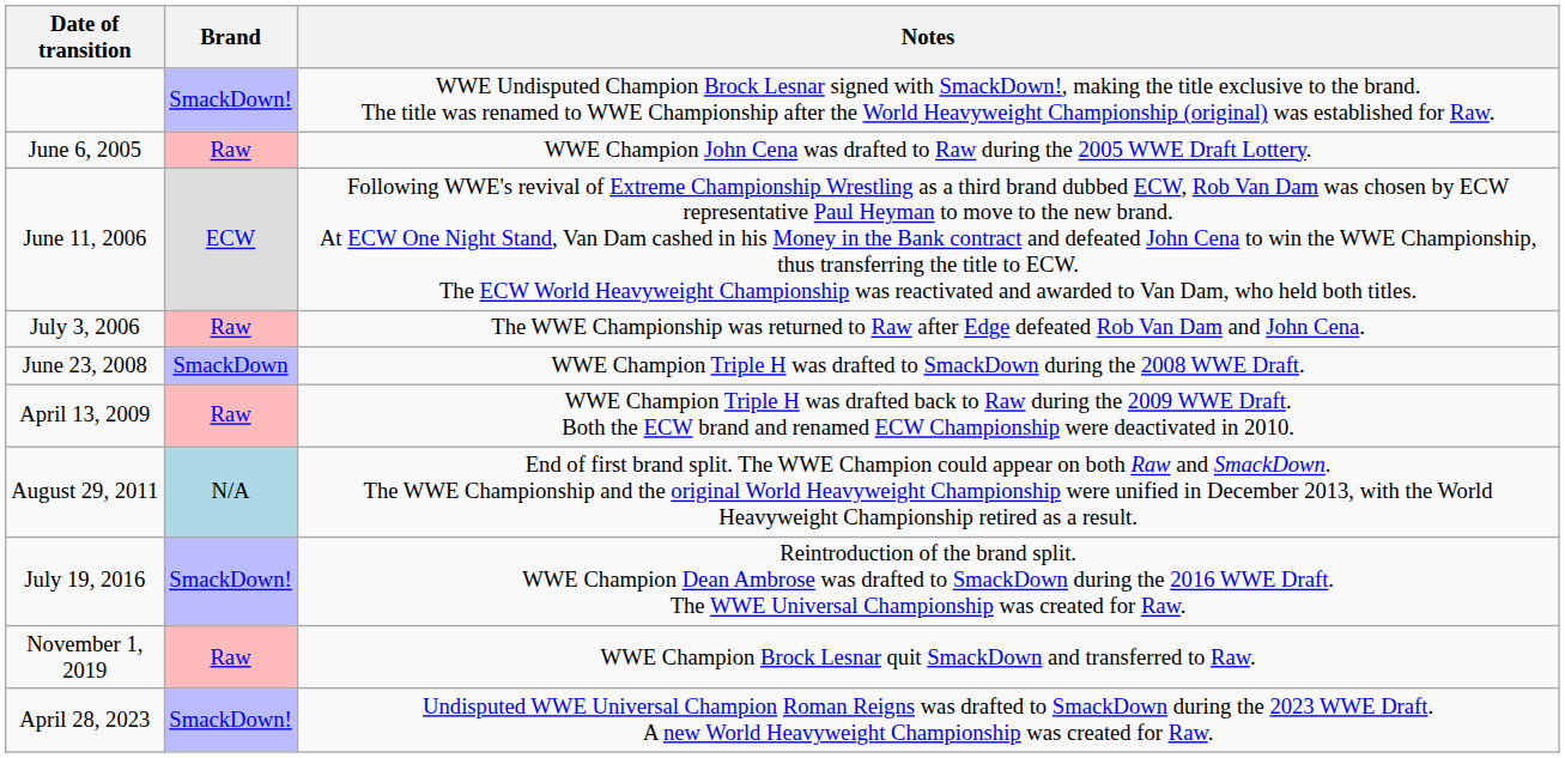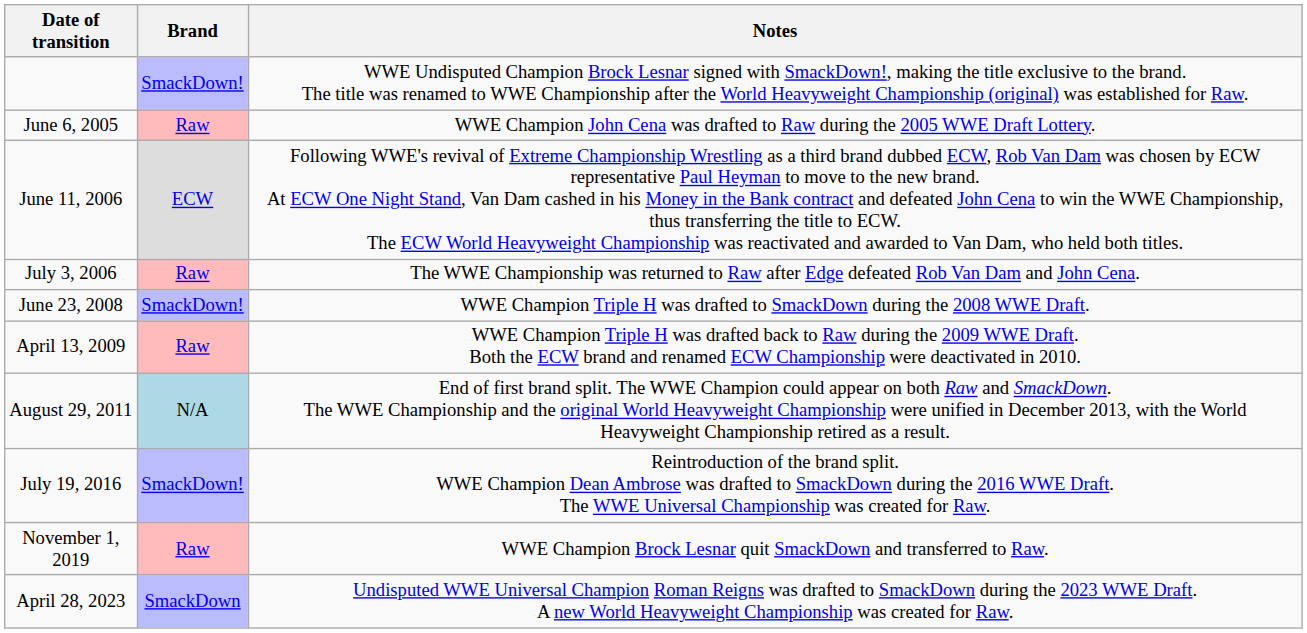 <table class="wikitable" style="font-size:85%; text-align:center; width:75%;">
 <tr>
 <th>Date of transition</th>
 <th>Brand</th>
 <th>Notes</th>
 </tr>
 <tr>
 <td></td>
 <td style="background:#bbf;"><a href='#'>SmackDown!</a></td>
 <td>WWE Undisputed Champion <a href='#'>Brock Lesnar</a> signed with <a href='#'>SmackDown!</a>, making the title exclusive to the brand.<br>The title was renamed to WWE Championship after the <a href='#'>World Heavyweight Championship (original)</a> was established for <a href='#'>Raw</a>.</td>
 </tr>
 <tr>
 <td>June 6, 2005</td>
 <td style="background:#fbb;"><a href='#'>Raw</a></td>
 <td>WWE Champion <a href='#'>John Cena</a> was drafted to <a href='#'>Raw</a> during the <a href='#'>2005 WWE Draft Lottery</a>.</td>
 </tr>
 <tr>
 <td>June 11, 2006</td>
 <td style="background:#ddd;"><a href='#'>ECW</a></td>
 <td>Following WWE's revival of <a href='#'>Extreme Championship Wrestling</a> as a third brand dubbed <a href='#'>ECW</a>, <a href='#'>Rob Van Dam</a> was chosen by ECW representative <a href='#'>Paul Heyman</a> to move to the new brand.<br>At <a href='#'>ECW One Night Stand</a>, Van Dam cashed in his <a href='#'>Money in the Bank contract</a> and defeated <a href='#'>John Cena</a> to win the WWE Championship, thus transferring the title to ECW.<br>The <a href='#'>ECW World Heavyweight Championship</a> was reactivated and awarded to Van Dam, who held both titles.</td>
 </tr>
 <tr>
 <td>July 3, 2006</td>
 <td style="background:#fbb;"><a href='#'>Raw</a></td>
 <td>The WWE Championship was returned to <a href='#'>Raw</a> after <a href='#'>Edge</a> defeated <a href='#'>Rob Van Dam</a> and <a href='#'>John Cena</a>.</td>
 </tr>
 <tr>
 <td>June 23, 2008</td>
-<td style="background:#bbf;"><a href='#'>SmackDown</a></td>
+<td style="background:#bbf;"><a href='#'>SmackDown!</a></td>
 <td>WWE Champion <a href='#'>Triple H</a> was drafted to <a href='#'>SmackDown</a> during the <a href='#'>2008 WWE Draft</a>.</td>
 </tr>
 <tr>
 <td>April 13, 2009</td>
 <td style="background:#fbb;"><a href='#'>Raw</a></td>
 <td>WWE Champion <a href='#'>Triple H</a> was drafted back to <a href='#'>Raw</a> during the <a href='#'>2009 WWE Draft</a>.<br>Both the <a href='#'>ECW</a> brand and renamed <a href='#'>ECW Championship</a> were deactivated in 2010.</td>
 </tr>
 <tr>
 <td>August 29, 2011</td>
 <td style="background: lightblue;">N/A</td>
 <td>End of first brand split. The WWE Champion could appear on both <em><a href='#'>Raw</a></em> and <em><a href='#'>SmackDown</a></em>.<br>The WWE Championship and the <a href='#'>original World Heavyweight Championship</a> were unified in December 2013, with the World Heavyweight Championship retired as a result.</td>
 </tr>
 <tr>
 <td>July 19, 2016</td>
 <td style="background:#bbf;"><a href='#'>SmackDown!</a></td>
 <td>Reintroduction of the brand split.<br>WWE Champion <a href='#'>Dean Ambrose</a> was drafted to <a href='#'>SmackDown</a> during the <a href='#'>2016 WWE Draft</a>.<br>The <a href='#'>WWE Universal Championship</a> was created for <a href='#'>Raw</a>.</td>
 </tr>
 <tr>
 <td>November 1, 2019</td>
 <td style="background:#fbb;"><a href='#'>Raw</a></td>
 <td>WWE Champion <a href='#'>Brock Lesnar</a> quit <a href='#'>SmackDown</a> and transferred to <a href='#'>Raw</a>.</td>
 </tr>
 <tr>
 <td>April 28, 2023</td>
-<td style="background:#bbf;"><a href='#'>SmackDown!</a></td>
+<td style="background:#bbf;"><a href='#'>SmackDown</a></td>
 <td><a href='#'>Undisputed WWE Universal Champion</a> <a href='#'>Roman Reigns</a> was drafted to <a href='#'>SmackDown</a> during the <a href='#'>2023 WWE Draft</a>.<br>A <a href='#'>new World Heavyweight Championship</a> was created for <a href='#'>Raw</a>.</td>
 </tr>
 </table>
